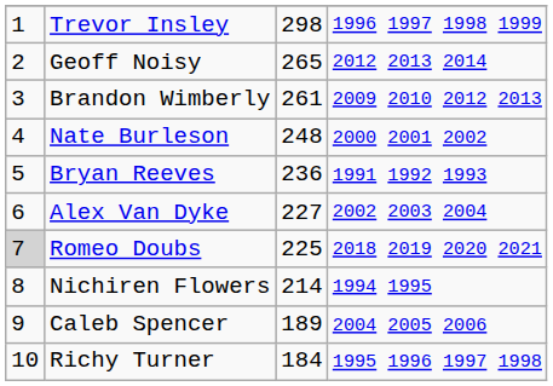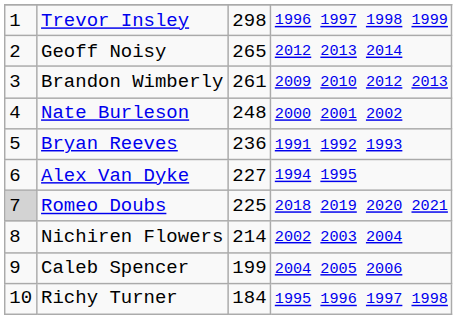 <table class="wikitable">
 <tr>
 </tr>
 <tr>
 <td>1</td>
 <td><a href='#'>Trevor Insley</a></td>
 <td>298</td>
 <td style="font-size:80%;"><a href='#'>1996</a> <a href='#'>1997</a> <a href='#'>1998</a> <a href='#'>1999</a></td>
 </tr>
 <tr>
 <td>2</td>
 <td>Geoff Noisy</td>
 <td>265</td>
 <td style="font-size:80%;"><a href='#'>2012</a> <a href='#'>2013</a> <a href='#'>2014</a></td>
 </tr>
 <tr>
 <td>3</td>
 <td>Brandon Wimberly</td>
 <td>261</td>
 <td style="font-size:80%;"><a href='#'>2009</a> <a href='#'>2010</a> <a href='#'>2012</a> <a href='#'>2013</a></td>
 </tr>
 <tr>
 <td>4</td>
 <td><a href='#'>Nate Burleson</a></td>
 <td>248</td>
 <td style="font-size:80%;"><a href='#'>2000</a> <a href='#'>2001</a> <a href='#'>2002</a></td>
 </tr>
 <tr>
 <td>5</td>
 <td><a href='#'>Bryan Reeves</a></td>
 <td>236</td>
 <td style="font-size:80%;"><a href='#'>1991</a> <a href='#'>1992</a> <a href='#'>1993</a></td>
 </tr>
 <tr>
 <td>6</td>
 <td><a href='#'>Alex Van Dyke</a></td>
 <td>227</td>
-<td style="font-size:80%;"><a href='#'>2002</a> <a href='#'>2003</a> <a href='#'>2004</a></td>
+<td style="font-size:80%;"><a href='#'>1994</a> <a href='#'>1995</a></td>
 </tr>
 <tr>
 <td style="background: lightgrey;">7</td>
 <td><a href='#'>Romeo Doubs</a></td>
 <td>225</td>
 <td style="font-size:80%;"><a href='#'>2018</a> <a href='#'>2019</a> <a href='#'>2020</a> <a href='#'>2021</a></td>
 </tr>
 <tr>
 <td>8</td>
 <td>Nichiren Flowers</td>
 <td>214</td>
-<td style="font-size:80%;"><a href='#'>1994</a> <a href='#'>1995</a></td>
+<td style="font-size:80%;"><a href='#'>2002</a> <a href='#'>2003</a> <a href='#'>2004</a></td>
 </tr>
 <tr>
 <td>9</td>
 <td>Caleb Spencer</td>
-<td>189</td>
+<td>199</td>
 <td style="font-size:80%;"><a href='#'>2004</a> <a href='#'>2005</a> <a href='#'>2006</a></td>
 </tr>
 <tr>
 <td>10</td>
 <td>Richy Turner</td>
 <td>184</td>
 <td style="font-size:80%;"><a href='#'>1995</a> <a href='#'>1996</a> <a href='#'>1997</a> <a href='#'>1998</a></td>
 </tr>
 </table>
